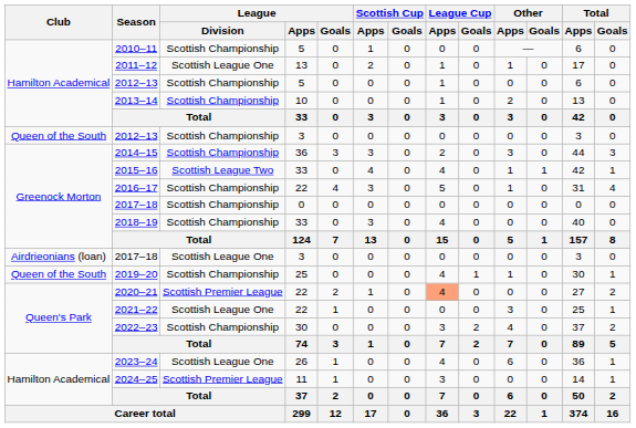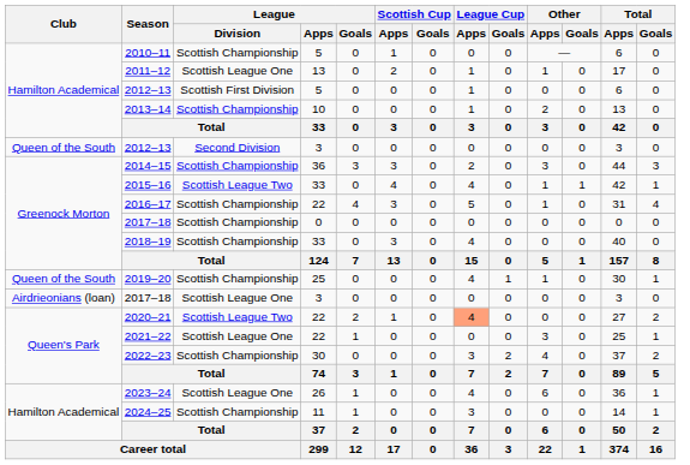 <table class="wikitable" style="text-align: center">
 <tr>
 <th rowspan="2">Club</th>
 <th rowspan="2">Season</th>
 <th colspan="3">League</th>
 <th colspan="2"><a href='#'>Scottish Cup</a></th>
 <th colspan="2"><a href='#'>League Cup</a></th>
 <th colspan="2">Other</th>
 <th colspan="2">Total</th>
 </tr>
 <tr>
 <th>Division</th>
 <th>Apps</th>
 <th>Goals</th>
 <th>Apps</th>
 <th>Goals</th>
 <th>Apps</th>
 <th>Goals</th>
 <th>Apps</th>
 <th>Goals</th>
 <th>Apps</th>
 <th>Goals</th>
 </tr>
 <tr>
 <td rowspan="5"><a href='#'>Hamilton Academical</a></td>
 <td><a href='#'>2010–11</a></td>
 <td>Scottish Championship</td>
 <td>5</td>
 <td>0</td>
 <td>1</td>
 <td>0</td>
 <td>0</td>
 <td>0</td>
 <td colspan="2">—</td>
 <td>6</td>
 <td>0</td>
 </tr>
 <tr>
 <td><a href='#'>2011–12</a></td>
 <td>Scottish League One</td>
 <td>13</td>
 <td>0</td>
 <td>2</td>
 <td>0</td>
 <td>1</td>
 <td>0</td>
 <td>1</td>
 <td>0</td>
 <td>17</td>
 <td>0</td>
 </tr>
 <tr>
 <td><a href='#'>2012–13</a></td>
-<td>Scottish Championship</td>
+<td>Scottish First Division</td>
 <td>5</td>
 <td>0</td>
 <td>0</td>
 <td>0</td>
 <td>1</td>
 <td>0</td>
 <td>0</td>
 <td>0</td>
 <td>6</td>
 <td>0</td>
 </tr>
 <tr>
 <td><a href='#'>2013–14</a></td>
 <td><a href='#'>Scottish Championship</a></td>
 <td>10</td>
 <td>0</td>
 <td>0</td>
 <td>0</td>
 <td>1</td>
 <td>0</td>
 <td>2</td>
 <td>0</td>
 <td>13</td>
 <td>0</td>
 </tr>
 <tr>
 <th colspan="2">Total</th>
 <th>33</th>
 <th>0</th>
 <th>3</th>
 <th>0</th>
 <th>3</th>
 <th>0</th>
 <th>3</th>
 <th>0</th>
 <th>42</th>
 <th>0</th>
 </tr>
 <tr>
 <td><a href='#'>Queen of the South</a></td>
 <td><a href='#'>2012–13</a></td>
-<td>Scottish Championship</td>
+<td><a href='#'>Second Division</a></td>
 <td>3</td>
 <td>0</td>
 <td>0</td>
 <td>0</td>
 <td>0</td>
 <td>0</td>
 <td>0</td>
 <td>0</td>
 <td>3</td>
 <td>0</td>
 </tr>
 <tr>
 <td rowspan="6"><a href='#'>Greenock Morton</a></td>
 <td><a href='#'>2014–15</a></td>
 <td><a href='#'>Scottish Championship</a></td>
 <td>36</td>
 <td>3</td>
 <td>3</td>
 <td>0</td>
 <td>2</td>
 <td>0</td>
 <td>3</td>
 <td>0</td>
 <td>44</td>
 <td>3</td>
 </tr>
 <tr>
 <td><a href='#'>2015–16</a></td>
 <td><a href='#'>Scottish League Two</a></td>
 <td>33</td>
 <td>0</td>
 <td>4</td>
 <td>0</td>
 <td>4</td>
 <td>0</td>
 <td>1</td>
 <td>1</td>
 <td>42</td>
 <td>1</td>
 </tr>
 <tr>
 <td><a href='#'>2016–17</a></td>
 <td>Scottish Championship</td>
 <td>22</td>
 <td>4</td>
 <td>3</td>
 <td>0</td>
 <td>5</td>
 <td>0</td>
 <td>1</td>
 <td>0</td>
 <td>31</td>
 <td>4</td>
 </tr>
 <tr>
 <td><a href='#'>2017–18</a></td>
 <td>Scottish Championship</td>
 <td>0</td>
 <td>0</td>
 <td>0</td>
 <td>0</td>
 <td>0</td>
 <td>0</td>
 <td>0</td>
 <td>0</td>
 <td>0</td>
 <td>0</td>
 </tr>
 <tr>
 <td><a href='#'>2018–19</a></td>
 <td>Scottish Championship</td>
 <td>33</td>
 <td>0</td>
 <td>3</td>
 <td>0</td>
 <td>4</td>
 <td>0</td>
 <td>0</td>
 <td>0</td>
 <td>40</td>
 <td>0</td>
 </tr>
 <tr>
 <th colspan="2">Total</th>
 <th>124</th>
 <th>7</th>
 <th>13</th>
 <th>0</th>
 <th>15</th>
 <th>0</th>
 <th>5</th>
 <th>1</th>
 <th>157</th>
 <th>8</th>
 </tr>
 <tr>
+<td><a href='#'>Queen of the South</a></td>
+<td><a href='#'>2019–20</a></td>
+<td>Scottish Championship</td>
+<td>25</td>
+<td>0</td>
+<td>0</td>
+<td>0</td>
+<td>4</td>
+<td>1</td>
+<td>1</td>
+<td>0</td>
+<td>30</td>
+<td>1</td>
+</tr>
+<tr>
 <td><a href='#'>Airdrieonians</a> (loan)</td>
 <td>2017–18</td>
 <td>Scottish League One</td>
 <td>3</td>
 <td>0</td>
 <td>0</td>
 <td>0</td>
 <td>0</td>
 <td>0</td>
 <td>0</td>
 <td>0</td>
 <td>3</td>
 <td>0</td>
 </tr>
 <tr>
-<td><a href='#'>Queen of the South</a></td>
-<td><a href='#'>2019–20</a></td>
-<td>Scottish Championship</td>
-<td>25</td>
-<td>0</td>
-<td>0</td>
-<td>0</td>
-<td>4</td>
-<td>1</td>
-<td>1</td>
-<td>0</td>
-<td>30</td>
-<td>1</td>
-</tr>
-<tr>
 <td rowspan="4"><a href='#'>Queen's Park</a></td>
 <td><a href='#'>2020–21</a></td>
-<td><a href='#'>Scottish Premier League</a></td>
+<td><a href='#'>Scottish League Two</a></td>
 <td>22</td>
 <td>2</td>
 <td>1</td>
 <td>0</td>
 <td style="background: lightsalmon;">4</td>
 <td>0</td>
 <td>0</td>
 <td>0</td>
 <td>27</td>
 <td>2</td>
 </tr>
 <tr>
 <td><a href='#'>2021–22</a></td>
 <td>Scottish League One</td>
 <td>22</td>
 <td>1</td>
 <td>0</td>
 <td>0</td>
 <td>0</td>
 <td>0</td>
 <td>3</td>
 <td>0</td>
 <td>25</td>
 <td>1</td>
 </tr>
 <tr>
 <td><a href='#'>2022–23</a></td>
 <td>Scottish Championship</td>
 <td>30</td>
 <td>0</td>
 <td>0</td>
 <td>0</td>
 <td>3</td>
 <td>2</td>
 <td>4</td>
 <td>0</td>
 <td>37</td>
 <td>2</td>
 </tr>
 <tr>
 <th colspan="2">Total</th>
 <th>74</th>
 <th>3</th>
 <th>1</th>
 <th>0</th>
 <th>7</th>
 <th>2</th>
 <th>7</th>
 <th>0</th>
 <th>89</th>
 <th>5</th>
 </tr>
 <tr>
 <td rowspan="3">Hamilton Academical</td>
 <td><a href='#'>2023–24</a></td>
 <td>Scottish League One</td>
 <td>26</td>
 <td>1</td>
 <td>0</td>
 <td>0</td>
 <td>4</td>
 <td>0</td>
 <td>6</td>
 <td>0</td>
 <td>36</td>
 <td>1</td>
 </tr>
 <tr>
 <td><a href='#'>2024–25</a></td>
-<td><a href='#'>Scottish Premier League</a></td>
+<td>Scottish Championship</td>
 <td>11</td>
 <td>1</td>
 <td>0</td>
 <td>0</td>
 <td>3</td>
 <td>0</td>
 <td>0</td>
 <td>0</td>
 <td>14</td>
 <td>1</td>
 </tr>
 <tr>
 <th colspan="2">Total</th>
 <th>37</th>
 <th>2</th>
 <th>0</th>
 <th>0</th>
 <th>7</th>
 <th>0</th>
 <th>6</th>
 <th>0</th>
 <th>50</th>
 <th>2</th>
 </tr>
 <tr>
 <th colspan="3">Career total</th>
 <th>299</th>
 <th>12</th>
 <th>17</th>
 <th>0</th>
 <th>36</th>
 <th>3</th>
 <th>22</th>
 <th>1</th>
 <th>374</th>
 <th>16</th>
 </tr>
 </table>
